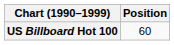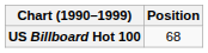 <table class="wikitable plainrowheaders" style="text-align:center">
 <tr>
 <th>Chart (1990–1999)</th>
 <th>Position</th>
 </tr>
 <tr>
 <th scope="row">US <em>Billboard</em> Hot 100</th>
-<td>60</td>
+<td>68</td>
 </tr>
 </table>
